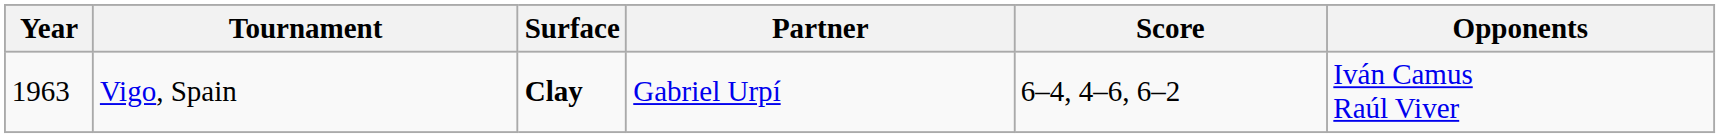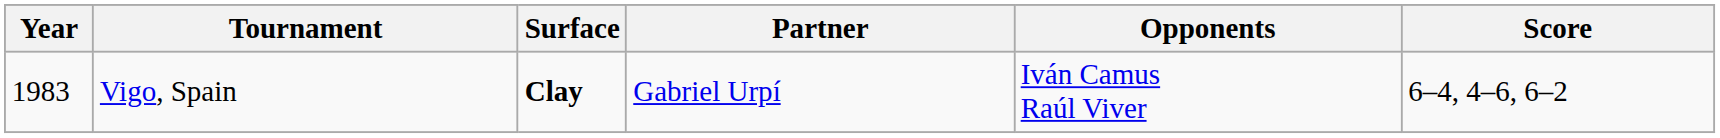 <table class="sortable wikitable" style=font-size:97%>
 <tr>
 <th style="width:40px">Year</th>
 <th style="width:220px">Tournament</th>
 <th style="width:50px">Surface</th>
 <th style="width:200px">Partner</th>
+<th style="width:200px">Opponents</th>
 <th style="width:160px" class="unsortable">Score</th>
-<th style="width:200px">Opponents</th>
 </tr>
 <tr>
-<td>1963</td>
+<td>1983</td>
 <td><a href='#'>Vigo</a>, Spain</td>
 <td><strong>Clay</strong></td>
 <td> <a href='#'>Gabriel Urpí</a></td>
+<td> <a href='#'>Iván Camus</a><br> <a href='#'>Raúl Viver</a></td>
 <td>6–4, 4–6, 6–2</td>
-<td> <a href='#'>Iván Camus</a><br> <a href='#'>Raúl Viver</a></td>
 </tr>
 </table>
